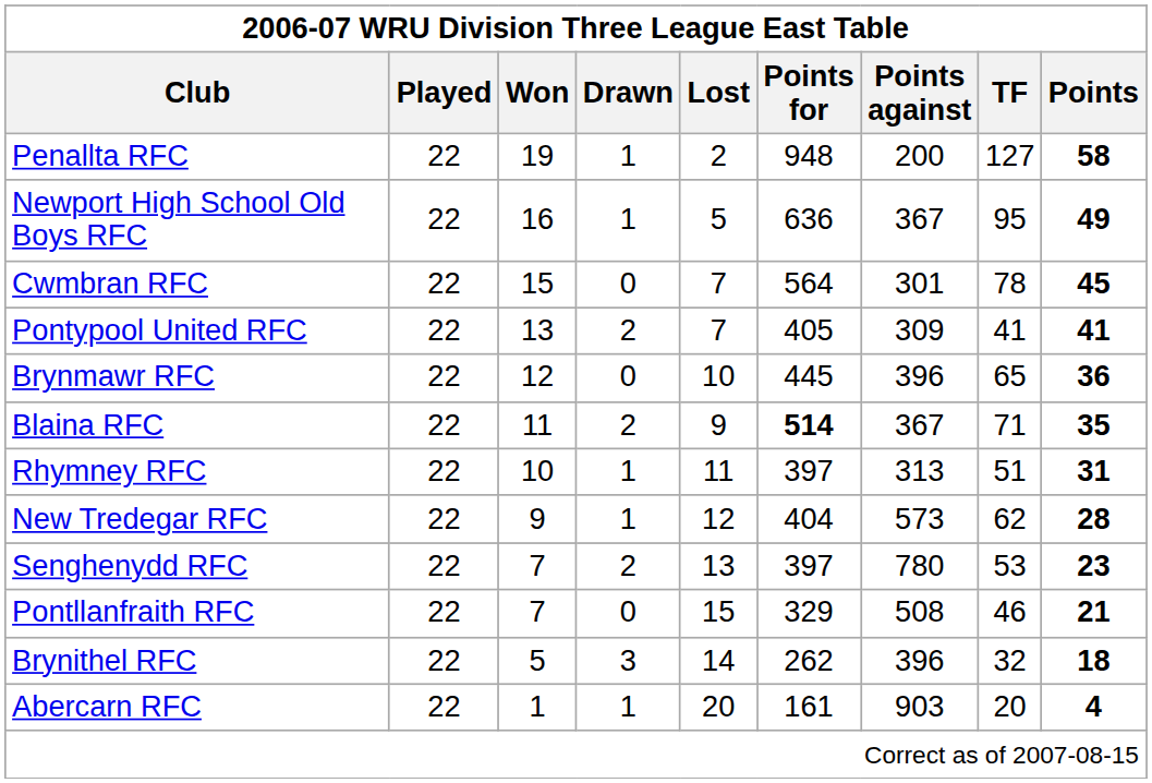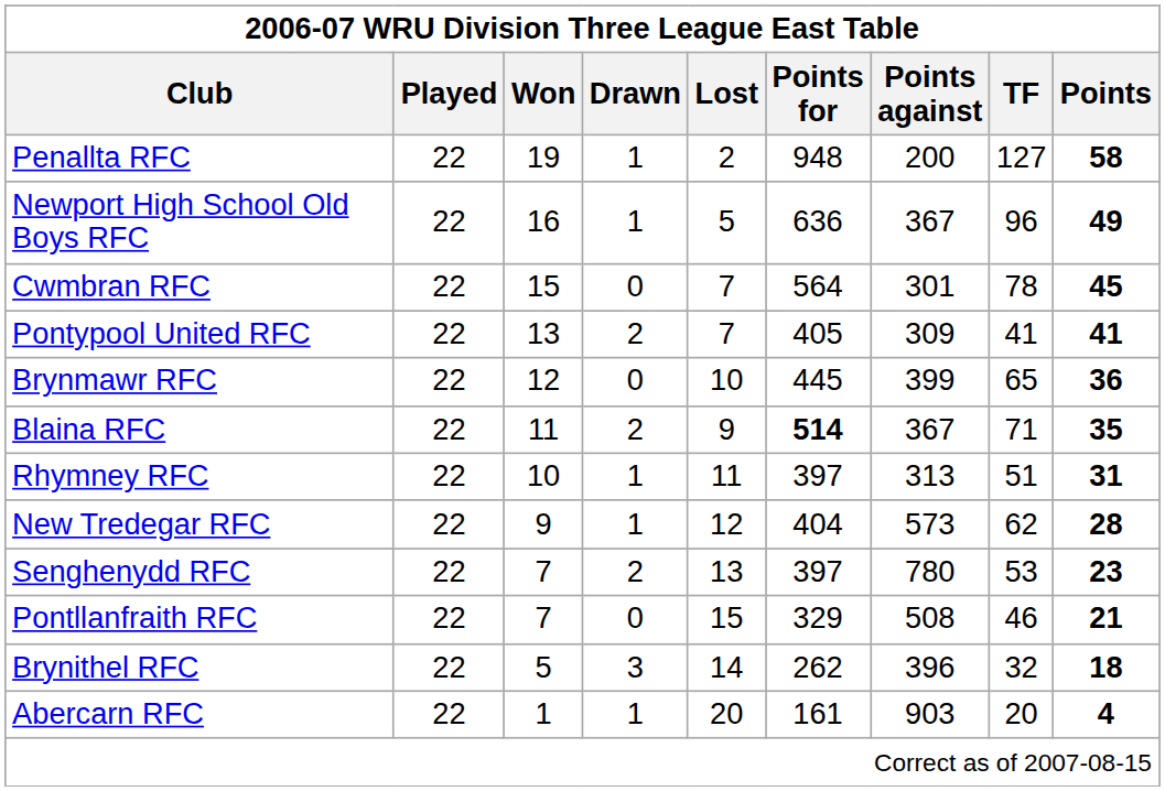 <table class="wikitable" style="float:left; margin-right:15px; text-align: center;">
 <tr>
 <td colspan="10" bgcolor="#FFFFFF" cellpadding="0" cellspacing="0"><strong>2006-07 WRU Division Three  League East Table</strong></td>
 </tr>
 <tr>
 <th bgcolor="#efefef" width="200">Club</th>
 <th bgcolor="#efefef" width="20">Played</th>
 <th bgcolor="#efefef" width="20">Won</th>
 <th bgcolor="#efefef" width="20">Drawn</th>
 <th bgcolor="#efefef" width="20">Lost</th>
 <th bgcolor="#efefef" width="20">Points for</th>
 <th bgcolor="#efefef" width="20">Points against</th>
 <th bgcolor="#efefef" width="20">TF</th>
 <th bgcolor="#efefef" width="20">Points</th>
 </tr>
 <tr bgcolor=#ffffff align=center>
 <td align=left><a href='#'>Penallta RFC</a></td>
 <td>22</td>
 <td>19</td>
 <td>1</td>
 <td>2</td>
 <td>948</td>
 <td>200</td>
 <td>127</td>
 <td><strong>58</strong></td>
 </tr>
 <tr bgcolor=#ffffff align=center>
 <td align=left><a href='#'>Newport High School Old Boys RFC</a></td>
 <td>22</td>
 <td>16</td>
 <td>1</td>
 <td>5</td>
 <td>636</td>
 <td>367</td>
-<td>95</td>
+<td>96</td>
 <td><strong>49</strong></td>
 </tr>
 <tr bgcolor=#ffffff align=center>
 <td align=left><a href='#'>Cwmbran RFC</a></td>
 <td>22</td>
 <td>15</td>
 <td>0</td>
 <td>7</td>
 <td>564</td>
 <td>301</td>
 <td>78</td>
 <td><strong>45</strong></td>
 </tr>
 <tr bgcolor=#ffffff align=center>
 <td align=left><a href='#'>Pontypool United RFC</a></td>
 <td>22</td>
 <td>13</td>
 <td>2</td>
 <td>7</td>
 <td>405</td>
 <td>309</td>
 <td>41</td>
 <td><strong>41</strong></td>
 </tr>
 <tr bgcolor=#ffffff align=center>
 <td align=left><a href='#'>Brynmawr RFC</a></td>
 <td>22</td>
 <td>12</td>
 <td>0</td>
 <td>10</td>
 <td>445</td>
-<td>396</td>
+<td>399</td>
 <td>65</td>
 <td><strong>36</strong></td>
 </tr>
 <tr bgcolor=#ffffff align=center>
 <td align=left><a href='#'>Blaina RFC</a></td>
 <td>22</td>
 <td>11</td>
 <td>2</td>
 <td>9</td>
 <td><strong>514</strong></td>
 <td>367</td>
 <td>71</td>
 <td><strong>35</strong></td>
 </tr>
 <tr bgcolor=#ffffff align=center>
 <td align=left><a href='#'>Rhymney RFC</a></td>
 <td>22</td>
 <td>10</td>
 <td>1</td>
 <td>11</td>
 <td>397</td>
 <td>313</td>
 <td>51</td>
 <td><strong>31</strong></td>
 </tr>
 <tr bgcolor=#ffffff align=center>
 <td align=left><a href='#'>New Tredegar RFC</a></td>
 <td>22</td>
 <td>9</td>
 <td>1</td>
 <td>12</td>
 <td>404</td>
 <td>573</td>
 <td>62</td>
 <td><strong>28</strong></td>
 </tr>
 <tr bgcolor=#ffffff align=center>
 <td align=left><a href='#'>Senghenydd RFC</a></td>
 <td>22</td>
 <td>7</td>
 <td>2</td>
 <td>13</td>
 <td>397</td>
 <td>780</td>
 <td>53</td>
 <td><strong>23</strong></td>
 </tr>
 <tr bgcolor=#ffffff align=center>
 <td align=left><a href='#'>Pontllanfraith RFC</a></td>
 <td>22</td>
 <td>7</td>
 <td>0</td>
 <td>15</td>
 <td>329</td>
 <td>508</td>
 <td>46</td>
 <td><strong>21</strong></td>
 </tr>
 <tr bgcolor=#ffffff align=center>
 <td align=left><a href='#'>Brynithel RFC</a></td>
 <td>22</td>
 <td>5</td>
 <td>3</td>
 <td>14</td>
 <td>262</td>
 <td>396</td>
 <td>32</td>
 <td><strong>18</strong></td>
 </tr>
 <tr bgcolor=#ffffff align=center>
 <td align=left><a href='#'>Abercarn RFC</a></td>
 <td>22</td>
 <td>1</td>
 <td>1</td>
 <td>20</td>
 <td>161</td>
 <td>903</td>
 <td>20</td>
 <td><strong>4</strong></td>
 </tr>
 <tr>
 <td colspan="10" align="right" bgcolor="#FFFFFF" cellpadding="0" cellspacing="0"><small>Correct as of 2007-08-15</small></td>
 </tr>
 <tr>
 </tr>
 </table>
